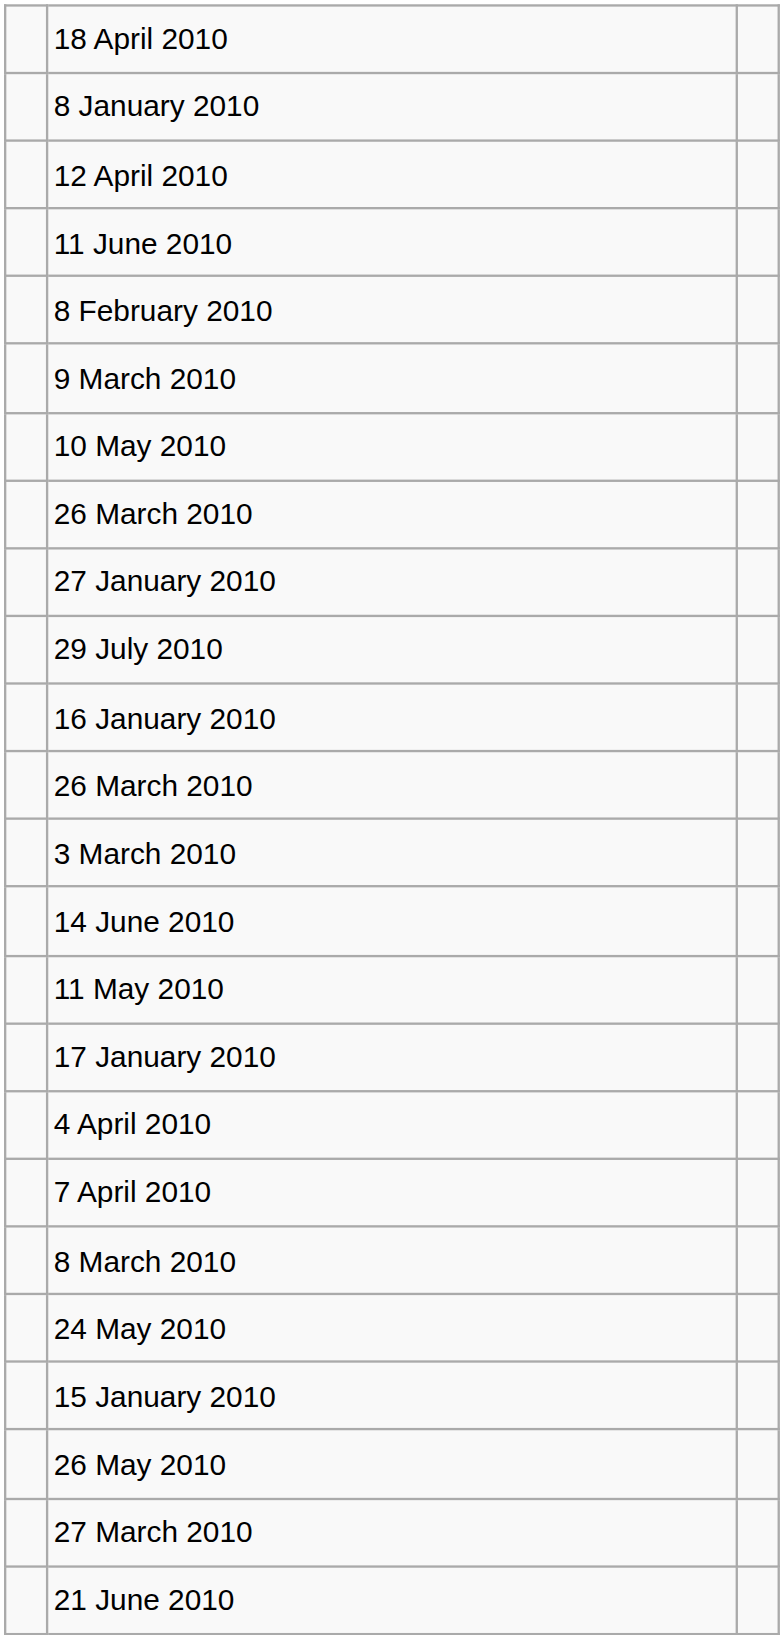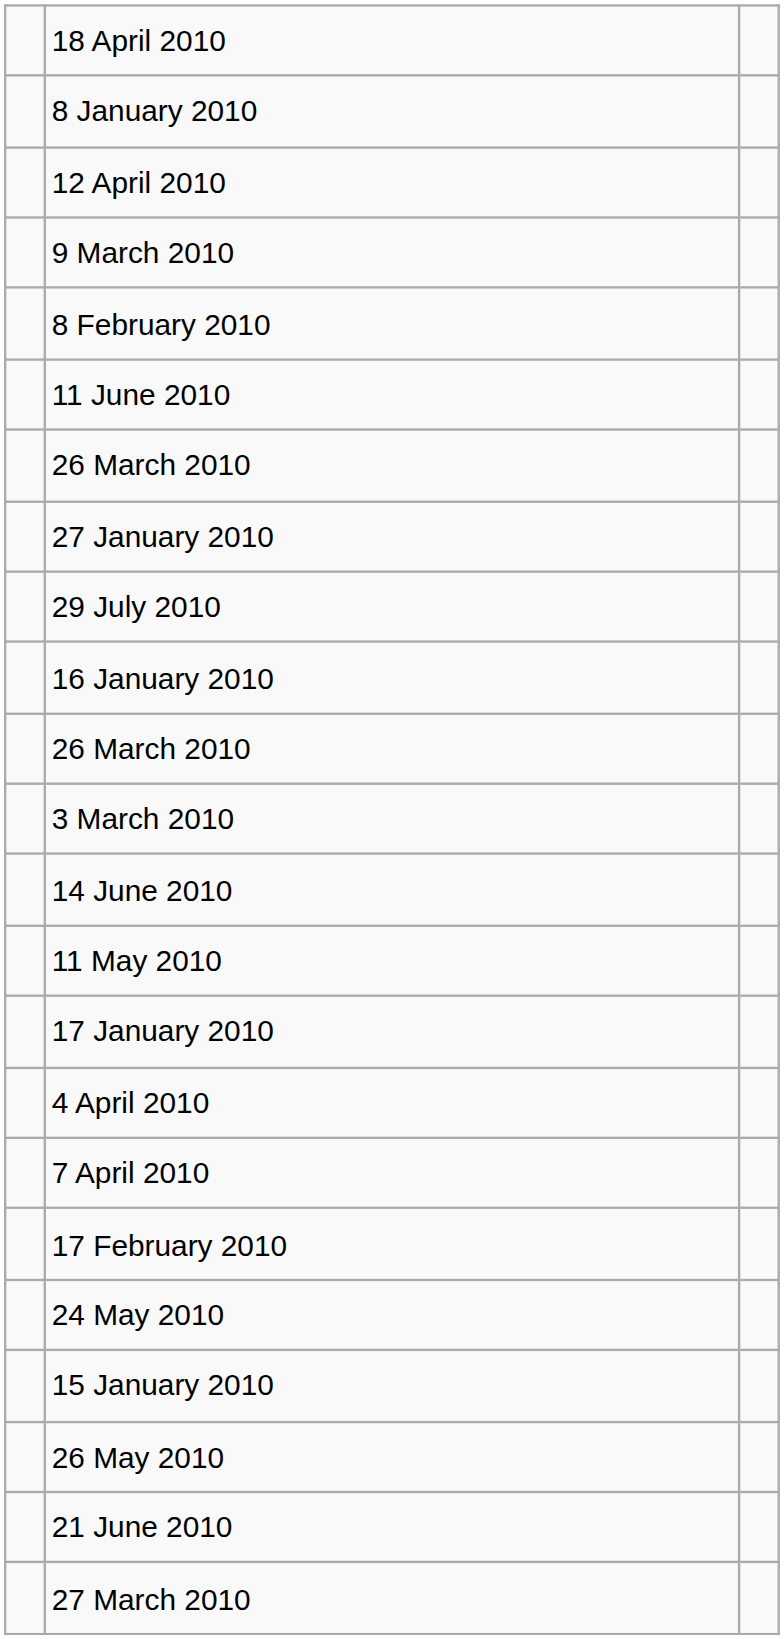 <table class="wikitable" style="font-size: 80%; float: left; width: 26em; margin-right: 1em; height: 700px">
 <tr>
 <td></td>
 <td>18 April 2010</td>
 <td></td>
 </tr>
 <tr>
 <td></td>
 <td>8 January 2010</td>
 <td></td>
 </tr>
 <tr>
 <td></td>
 <td>12 April 2010</td>
 <td></td>
 </tr>
 <tr>
 <td></td>
-<td>11 June 2010</td>
+<td>9 March 2010</td>
 <td></td>
 </tr>
 <tr>
 <td></td>
 <td>8 February 2010</td>
 <td></td>
 </tr>
 <tr>
 <td></td>
-<td>9 March 2010</td>
-<td></td>
-</tr>
-<tr>
-<td></td>
-<td>10 May 2010</td>
+<td>11 June 2010</td>
 <td></td>
 </tr>
 <tr>
 <td></td>
 <td>26 March 2010</td>
 <td></td>
 </tr>
 <tr>
 <td></td>
 <td>27 January 2010</td>
 <td></td>
 </tr>
 <tr>
 <td></td>
 <td>29 July 2010</td>
 <td></td>
 </tr>
 <tr>
 <td></td>
 <td>16 January 2010</td>
 <td></td>
 </tr>
 <tr>
 <td></td>
 <td>26 March 2010</td>
 <td></td>
 </tr>
 <tr>
 <td></td>
 <td>3 March 2010</td>
 <td></td>
 </tr>
 <tr>
 <td></td>
 <td>14 June 2010</td>
 <td></td>
 </tr>
 <tr>
 <td></td>
 <td>11 May 2010</td>
 <td></td>
 </tr>
 <tr>
 <td></td>
 <td>17 January 2010</td>
 <td></td>
 </tr>
 <tr>
 <td></td>
 <td>4 April 2010</td>
 <td></td>
 </tr>
 <tr>
 <td></td>
 <td>7 April 2010</td>
 <td></td>
 </tr>
 <tr>
 <td></td>
-<td>8 March 2010</td>
+<td>17 February 2010</td>
 <td></td>
 </tr>
 <tr>
 <td></td>
 <td>24 May 2010</td>
 <td></td>
 </tr>
 <tr>
 <td></td>
 <td>15 January 2010</td>
 <td></td>
 </tr>
 <tr>
 <td></td>
 <td>26 May 2010</td>
 <td></td>
 </tr>
 <tr>
 <td></td>
-<td>27 March 2010</td>
+<td>21 June 2010</td>
 <td></td>
 </tr>
 <tr>
 <td></td>
-<td>21 June 2010</td>
+<td>27 March 2010</td>
 <td></td>
 </tr>
 </table>
